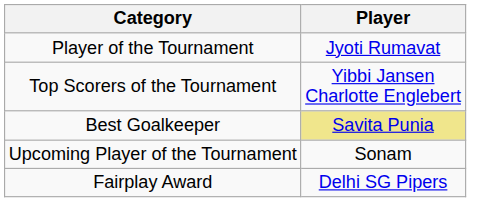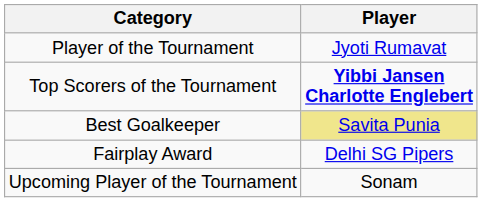 <table class="wikitable" style="text-align:center">
 <tr>
 <th>Category</th>
 <th>Player</th>
 </tr>
 <tr>
 <td>Player of the Tournament</td>
 <td> <a href='#'>Jyoti Rumavat</a></td>
 </tr>
 <tr>
 <td>Top Scorers of the Tournament</td>
-<td> <a href='#'>Yibbi Jansen</a><br>  <a href='#'>Charlotte Englebert</a></td>
+<td><strong> <a href='#'>Yibbi Jansen</a><br>  <a href='#'>Charlotte Englebert</a></strong></td>
 </tr>
 <tr>
 <td>Best Goalkeeper</td>
 <td style="background: khaki;"> <a href='#'>Savita Punia</a></td>
 </tr>
 <tr>
+<td>Fairplay Award</td>
+<td><a href='#'>Delhi SG Pipers</a></td>
+</tr>
+<tr>
 <td>Upcoming Player of the Tournament</td>
 <td> Sonam</td>
 </tr>
-<tr>
-<td>Fairplay Award</td>
-<td><a href='#'>Delhi SG Pipers</a></td>
-</tr>
 </table>
